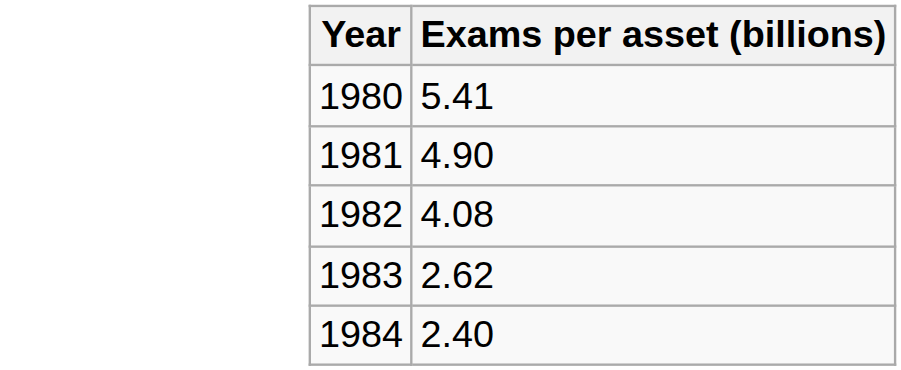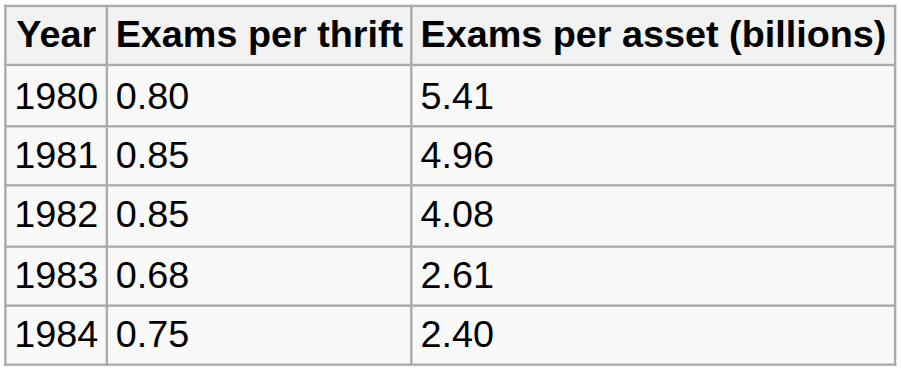 <table class="wikitable" style="float:right; margin-left: 10px;">
 <tr>
 <th>Year</th>
+<th>Exams per thrift</th>
 <th>Exams per asset (billions)</th>
 </tr>
 <tr>
 <td>1980</td>
+<td>0.80</td>
 <td>5.41</td>
 </tr>
 <tr>
 <td>1981</td>
-<td>4.90</td>
+<td>0.85</td>
+<td>4.96</td>
 </tr>
 <tr>
 <td>1982</td>
+<td>0.85</td>
 <td>4.08</td>
 </tr>
 <tr>
 <td>1983</td>
-<td>2.62</td>
+<td>0.68</td>
+<td>2.61</td>
 </tr>
 <tr>
 <td>1984</td>
+<td>0.75</td>
 <td>2.40</td>
 </tr>
 </table>
